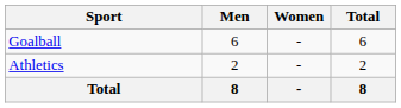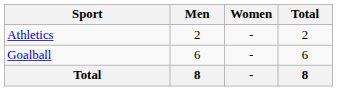 <table class="wikitable" style="text-align:center;">
 <tr>
 <th width=200>Sport</th>
 <th width=60>Men</th>
 <th width=60>Women</th>
 <th width=60>Total</th>
 </tr>
 <tr>
+<td align=left><a href='#'>Athletics</a></td>
+<td>2</td>
+<td>-</td>
+<td>2</td>
+</tr>
+<tr>
 <td align=left><a href='#'>Goalball</a></td>
 <td>6</td>
 <td>-</td>
 <td>6</td>
-</tr>
-<tr>
-<td align=left><a href='#'>Athletics</a></td>
-<td>2</td>
-<td>-</td>
-<td>2</td>
 </tr>
 <tr>
 <th>Total</th>
 <th>8</th>
 <th>-</th>
 <th>8</th>
 </tr>
 </table>
